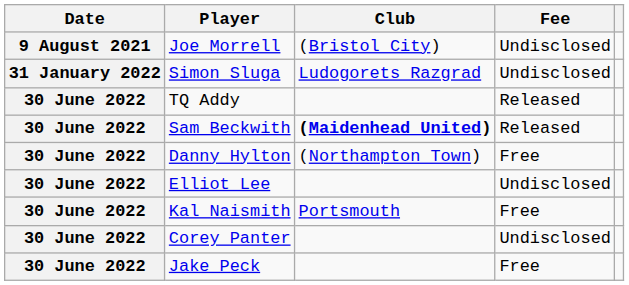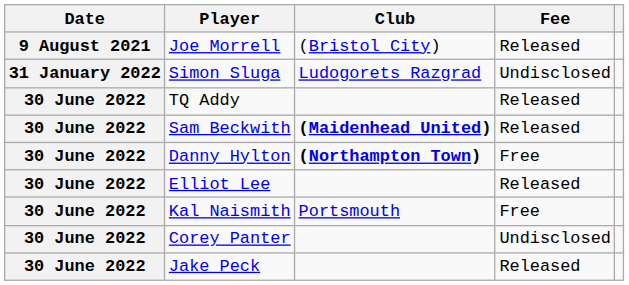 <table class="wikitable plainrowheaders">
 <tr>
 <th scope=col>Date</th>
 <th scope=col>Player</th>
 <th scope=col>Club</th>
 <th scope=col>Fee</th>
 <th scope=col class=unsortable></th>
 </tr>
 <tr>
 <th scope=row>9 August 2021</th>
 <td><a href='#'>Joe Morrell</a></td>
 <td>(<a href='#'>Bristol City</a>)</td>
-<td>Undisclosed</td>
+<td>Released</td>
 <td style="text-align:center;"></td>
 </tr>
 <tr>
 <th scope=row>31 January 2022</th>
 <td><a href='#'>Simon Sluga</a></td>
 <td><a href='#'>Ludogorets Razgrad</a></td>
 <td>Undisclosed</td>
 <td style="text-align:center;"></td>
 </tr>
 <tr>
 <th scope=row>30 June 2022</th>
 <td>TQ Addy</td>
 <td></td>
 <td>Released</td>
 <td style="text-align:center;"></td>
 </tr>
 <tr>
 <th scope=row>30 June 2022</th>
 <td><a href='#'>Sam Beckwith</a></td>
 <td><strong>(<a href='#'>Maidenhead United</a>)</strong></td>
 <td>Released</td>
 <td style="text-align:center;"></td>
 </tr>
 <tr>
 <th scope=row>30 June 2022</th>
 <td><a href='#'>Danny Hylton</a></td>
-<td>(<a href='#'>Northampton Town</a>)</td>
+<td><strong>(<a href='#'>Northampton Town</a>)</strong></td>
 <td>Free</td>
 <td style="text-align:center;"></td>
 </tr>
 <tr>
 <th scope=row>30 June 2022</th>
 <td><a href='#'>Elliot Lee</a></td>
 <td></td>
-<td>Undisclosed</td>
+<td>Released</td>
 <td style="text-align:center;"></td>
 </tr>
 <tr>
 <th scope=row>30 June 2022</th>
 <td><a href='#'>Kal Naismith</a></td>
 <td><a href='#'>Portsmouth</a></td>
 <td>Free</td>
 <td style="text-align:center;"></td>
 </tr>
 <tr>
 <th scope=row>30 June 2022</th>
 <td><a href='#'>Corey Panter</a></td>
 <td></td>
 <td>Undisclosed</td>
 <td style="text-align:center;"></td>
 </tr>
 <tr>
 <th scope=row>30 June 2022</th>
 <td><a href='#'>Jake Peck</a></td>
 <td></td>
-<td>Free</td>
+<td>Released</td>
 <td style="text-align:center;"></td>
 </tr>
 </table>
